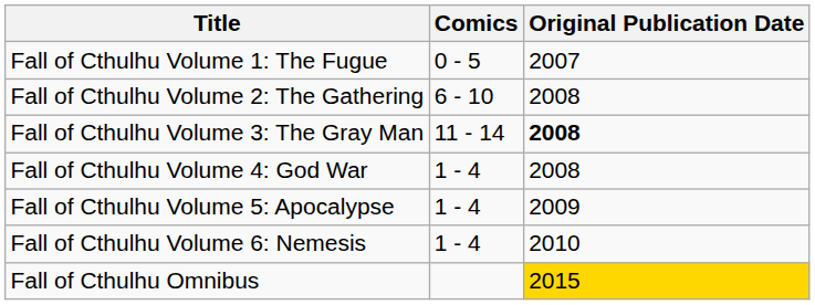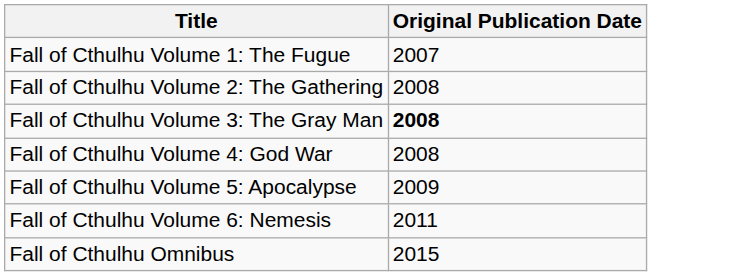 <table class="wikitable">
 <tr>
 <th>Title</th>
-<th>Comics</th>
 <th>Original Publication Date</th>
 </tr>
 <tr>
 <td>Fall of Cthulhu Volume 1: The Fugue</td>
-<td>0 - 5</td>
 <td>2007</td>
 </tr>
 <tr>
 <td>Fall of Cthulhu Volume 2: The Gathering</td>
-<td>6 - 10</td>
 <td>2008</td>
 </tr>
 <tr>
 <td>Fall of Cthulhu Volume 3: The Gray Man</td>
-<td>11 - 14</td>
 <td><strong>2008</strong></td>
 </tr>
 <tr>
 <td>Fall of Cthulhu Volume 4: God War</td>
-<td>1 - 4</td>
 <td>2008</td>
 </tr>
 <tr>
 <td>Fall of Cthulhu Volume 5: Apocalypse</td>
-<td>1 - 4</td>
 <td>2009</td>
 </tr>
 <tr>
 <td>Fall of Cthulhu Volume 6: Nemesis</td>
-<td>1 - 4</td>
-<td>2010</td>
+<td>2011</td>
 </tr>
 <tr>
 <td>Fall of Cthulhu Omnibus</td>
-<td></td>
-<td style="background: gold;">2015</td>
+<td>2015</td>
 </tr>
 </table>
